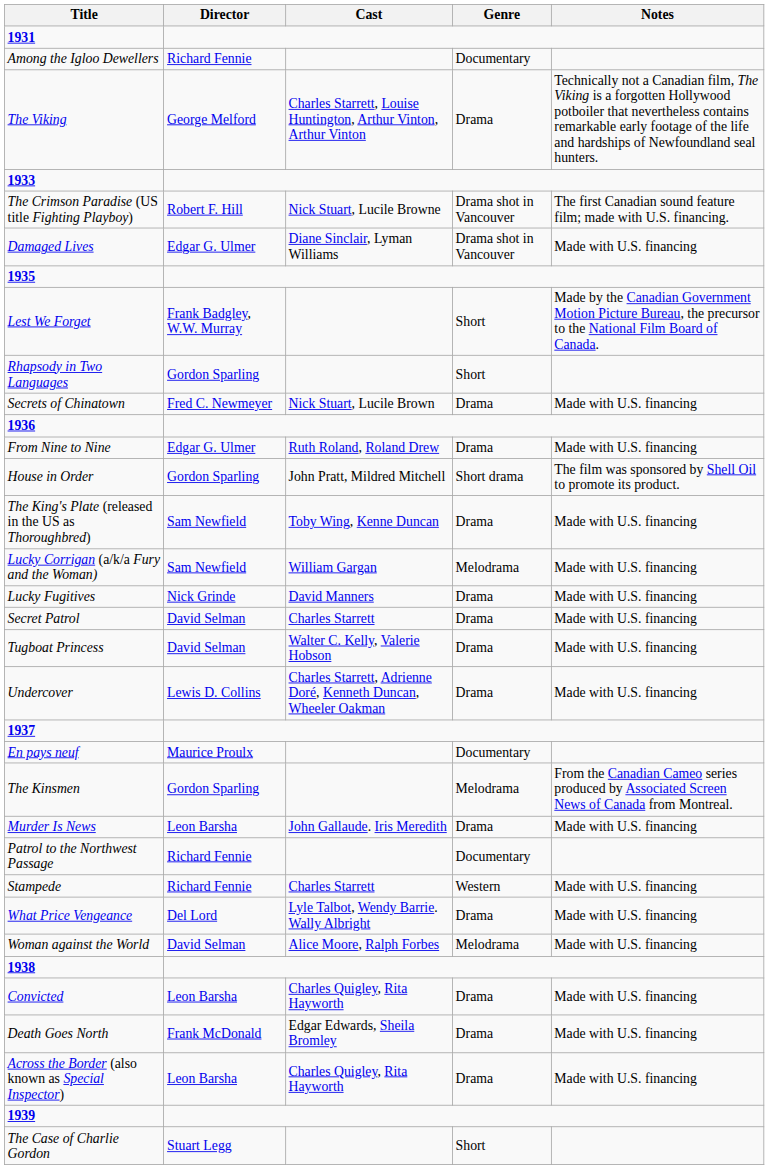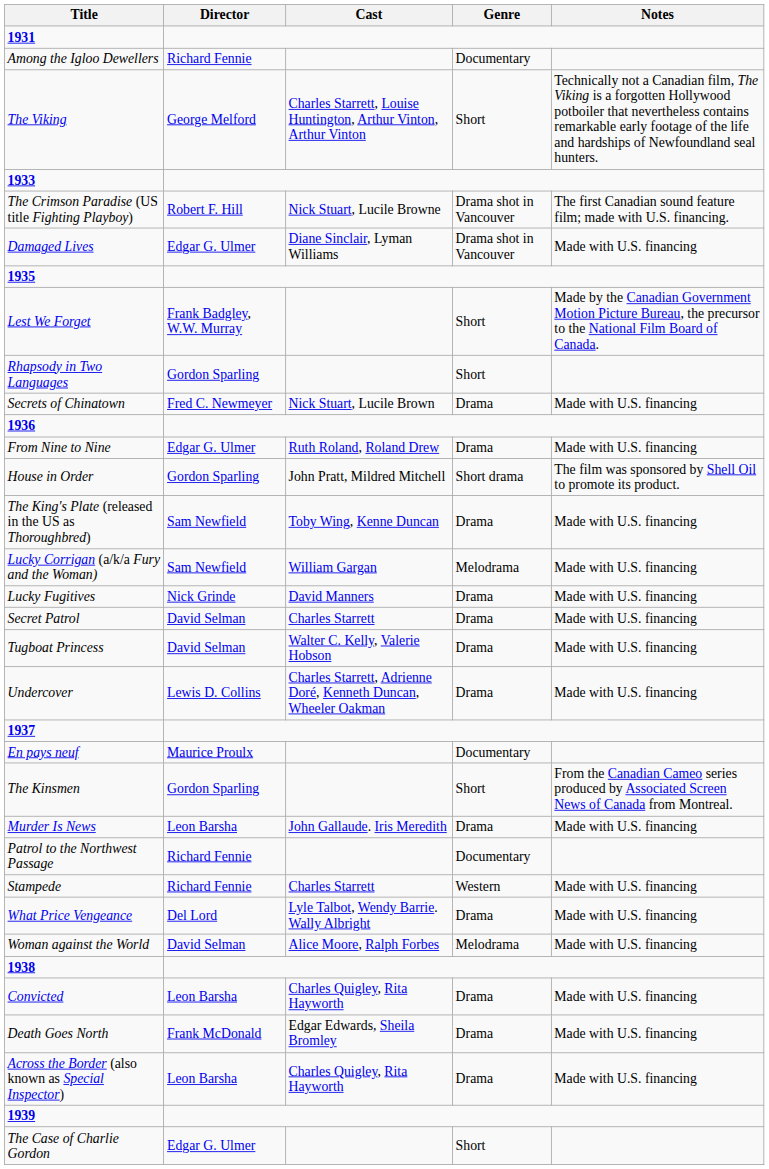 <table class="wikitable sortable" style="width:100%;">
 <tr>
 <th style="width:21%;">Title</th>
 <th style="width:16%;">Director</th>
 <th style="width:22%;" class="unsortable">Cast</th>
 <th style="width:13%;">Genre</th>
 <th style="width:28%;" class="unsortable">Notes</th>
 </tr>
 <tr>
 <td><strong><a href='#'>1931</a></strong></td>
 </tr>
 <tr>
 <td><em>Among the Igloo Dewellers</em></td>
 <td><a href='#'>Richard Fennie</a></td>
 <td></td>
 <td>Documentary</td>
 <td></td>
 </tr>
 <tr>
 <td><em><a href='#'>The Viking</a></em></td>
 <td><a href='#'>George Melford</a></td>
 <td><a href='#'>Charles Starrett</a>, <a href='#'>Louise Huntington</a>, <a href='#'>Arthur Vinton</a>, <a href='#'>Arthur Vinton</a></td>
-<td>Drama</td>
+<td>Short</td>
 <td>Technically not a Canadian film, <em>The Viking</em> is a forgotten Hollywood potboiler that nevertheless contains remarkable early footage of the life and hardships of Newfoundland seal hunters.</td>
 </tr>
 <tr>
 <td><strong><a href='#'>1933</a></strong></td>
 </tr>
 <tr>
 <td><em>The Crimson Paradise</em> (US title <em>Fighting Playboy</em>)</td>
 <td><a href='#'>Robert F. Hill</a></td>
 <td><a href='#'>Nick Stuart</a>, Lucile Browne</td>
 <td>Drama shot in Vancouver</td>
 <td>The first Canadian sound feature film; made with U.S. financing.</td>
 </tr>
 <tr>
 <td><em><a href='#'>Damaged Lives</a></em></td>
 <td><a href='#'>Edgar G. Ulmer</a></td>
 <td><a href='#'>Diane Sinclair</a>, Lyman Williams</td>
 <td>Drama shot in Vancouver</td>
 <td>Made with U.S. financing</td>
 </tr>
 <tr>
 <td><strong><a href='#'>1935</a></strong></td>
 </tr>
 <tr>
 <td><em><a href='#'>Lest We Forget</a></em></td>
 <td><a href='#'>Frank Badgley</a>, <a href='#'>W.W. Murray</a></td>
 <td></td>
 <td>Short</td>
 <td>Made by the <a href='#'>Canadian Government Motion Picture Bureau</a>, the precursor to the <a href='#'>National Film Board of Canada</a>.</td>
 </tr>
 <tr>
 <td><em><a href='#'>Rhapsody in Two Languages</a></em></td>
 <td><a href='#'>Gordon Sparling</a></td>
 <td></td>
 <td>Short</td>
 <td></td>
 </tr>
 <tr>
 <td><em>Secrets of Chinatown</em></td>
 <td><a href='#'>Fred C. Newmeyer</a></td>
 <td><a href='#'>Nick Stuart</a>, Lucile Brown</td>
 <td>Drama</td>
 <td>Made with U.S. financing</td>
 </tr>
 <tr>
 <td><strong><a href='#'>1936</a></strong></td>
 </tr>
 <tr>
 <td><em>From Nine to Nine</em></td>
 <td><a href='#'>Edgar G. Ulmer</a></td>
 <td><a href='#'>Ruth Roland</a>, <a href='#'>Roland Drew</a></td>
 <td>Drama</td>
 <td>Made with U.S. financing</td>
 </tr>
 <tr>
 <td><em>House in Order</em></td>
 <td><a href='#'>Gordon Sparling</a></td>
 <td>John Pratt, Mildred Mitchell</td>
 <td>Short drama</td>
 <td>The film was sponsored by <a href='#'>Shell Oil</a> to promote its product.</td>
 </tr>
 <tr>
 <td><em>The King's Plate</em> (released in the US as <em>Thoroughbred</em>)</td>
 <td><a href='#'>Sam Newfield</a></td>
 <td><a href='#'>Toby Wing</a>, <a href='#'>Kenne Duncan</a></td>
 <td>Drama</td>
 <td>Made with U.S. financing</td>
 </tr>
 <tr>
 <td><em><a href='#'>Lucky Corrigan</a></em> (a/k/a <em>Fury and the Woman)</em></td>
 <td><a href='#'>Sam Newfield</a></td>
 <td><a href='#'>William Gargan</a></td>
 <td>Melodrama</td>
 <td>Made with U.S. financing</td>
 </tr>
 <tr>
 <td><em>Lucky Fugitives</em></td>
 <td><a href='#'>Nick Grinde</a></td>
 <td><a href='#'>David Manners</a></td>
 <td>Drama</td>
 <td>Made with U.S. financing</td>
 </tr>
 <tr>
 <td><em>Secret Patrol</em></td>
 <td><a href='#'>David Selman</a></td>
 <td><a href='#'>Charles Starrett</a></td>
 <td>Drama</td>
 <td>Made with U.S. financing</td>
 </tr>
 <tr>
 <td><em>Tugboat Princess</em></td>
 <td><a href='#'>David Selman</a></td>
 <td><a href='#'>Walter C. Kelly</a>, <a href='#'>Valerie Hobson</a></td>
 <td>Drama</td>
 <td>Made with U.S. financing</td>
 </tr>
 <tr>
 <td><em>Undercover</em></td>
 <td><a href='#'>Lewis D. Collins</a></td>
 <td><a href='#'>Charles Starrett</a>, <a href='#'>Adrienne Doré</a>, <a href='#'>Kenneth Duncan</a>, <a href='#'>Wheeler Oakman</a></td>
 <td>Drama</td>
 <td>Made with U.S. financing</td>
 </tr>
 <tr>
 <td><strong><a href='#'>1937</a></strong></td>
 </tr>
 <tr>
 <td><em><a href='#'>En pays neuf</a></em></td>
 <td><a href='#'>Maurice Proulx</a></td>
 <td></td>
 <td>Documentary</td>
 <td></td>
 </tr>
 <tr>
 <td><em>The Kinsmen</em></td>
 <td><a href='#'>Gordon Sparling</a></td>
 <td></td>
-<td>Melodrama</td>
+<td>Short</td>
 <td>From the <a href='#'>Canadian Cameo</a> series produced by <a href='#'>Associated Screen News of Canada</a> from Montreal.</td>
 </tr>
 <tr>
 <td><em><a href='#'>Murder Is News</a></em></td>
 <td><a href='#'>Leon Barsha</a></td>
 <td><a href='#'>John Gallaude</a>. <a href='#'>Iris Meredith</a></td>
 <td>Drama</td>
 <td>Made with U.S. financing</td>
 </tr>
 <tr>
 <td><em>Patrol to the Northwest Passage</em></td>
 <td><a href='#'>Richard Fennie</a></td>
 <td></td>
 <td>Documentary</td>
 <td></td>
 </tr>
 <tr>
 <td><em>Stampede</em></td>
 <td><a href='#'>Richard Fennie</a></td>
 <td><a href='#'>Charles Starrett</a></td>
 <td>Western</td>
 <td>Made with U.S. financing</td>
 </tr>
 <tr>
 <td><em><a href='#'>What Price Vengeance</a></em></td>
 <td><a href='#'>Del Lord</a></td>
 <td><a href='#'>Lyle Talbot</a>, <a href='#'>Wendy Barrie</a>. <a href='#'>Wally Albright</a></td>
 <td>Drama</td>
 <td>Made with U.S. financing</td>
 </tr>
 <tr>
 <td><em>Woman against the World</em></td>
 <td><a href='#'>David Selman</a></td>
 <td><a href='#'>Alice Moore</a>, <a href='#'>Ralph Forbes</a></td>
 <td>Melodrama</td>
 <td>Made with U.S. financing</td>
 </tr>
 <tr>
 <td><strong><a href='#'>1938</a></strong></td>
 </tr>
 <tr>
 <td><em><a href='#'>Convicted</a></em></td>
 <td><a href='#'>Leon Barsha</a></td>
 <td><a href='#'>Charles Quigley</a>, <a href='#'>Rita Hayworth</a></td>
 <td>Drama</td>
 <td>Made with U.S. financing</td>
 </tr>
 <tr>
 <td><em>Death Goes North</em></td>
 <td><a href='#'>Frank McDonald</a></td>
 <td>Edgar Edwards, <a href='#'>Sheila Bromley</a></td>
 <td>Drama</td>
 <td>Made with U.S. financing</td>
 </tr>
 <tr>
 <td><em><a href='#'>Across the Border</a></em> (also known as <em><a href='#'>Special Inspector</a></em>)</td>
 <td><a href='#'>Leon Barsha</a></td>
 <td><a href='#'>Charles Quigley</a>, <a href='#'>Rita Hayworth</a></td>
 <td>Drama</td>
 <td>Made with U.S. financing</td>
 </tr>
 <tr>
 <td><strong><a href='#'>1939</a></strong></td>
 </tr>
 <tr>
 <td><em>The Case of Charlie Gordon</em></td>
-<td><a href='#'>Stuart Legg</a></td>
+<td><a href='#'>Edgar G. Ulmer</a></td>
 <td></td>
 <td>Short</td>
 <td></td>
 </tr>
 </table>
